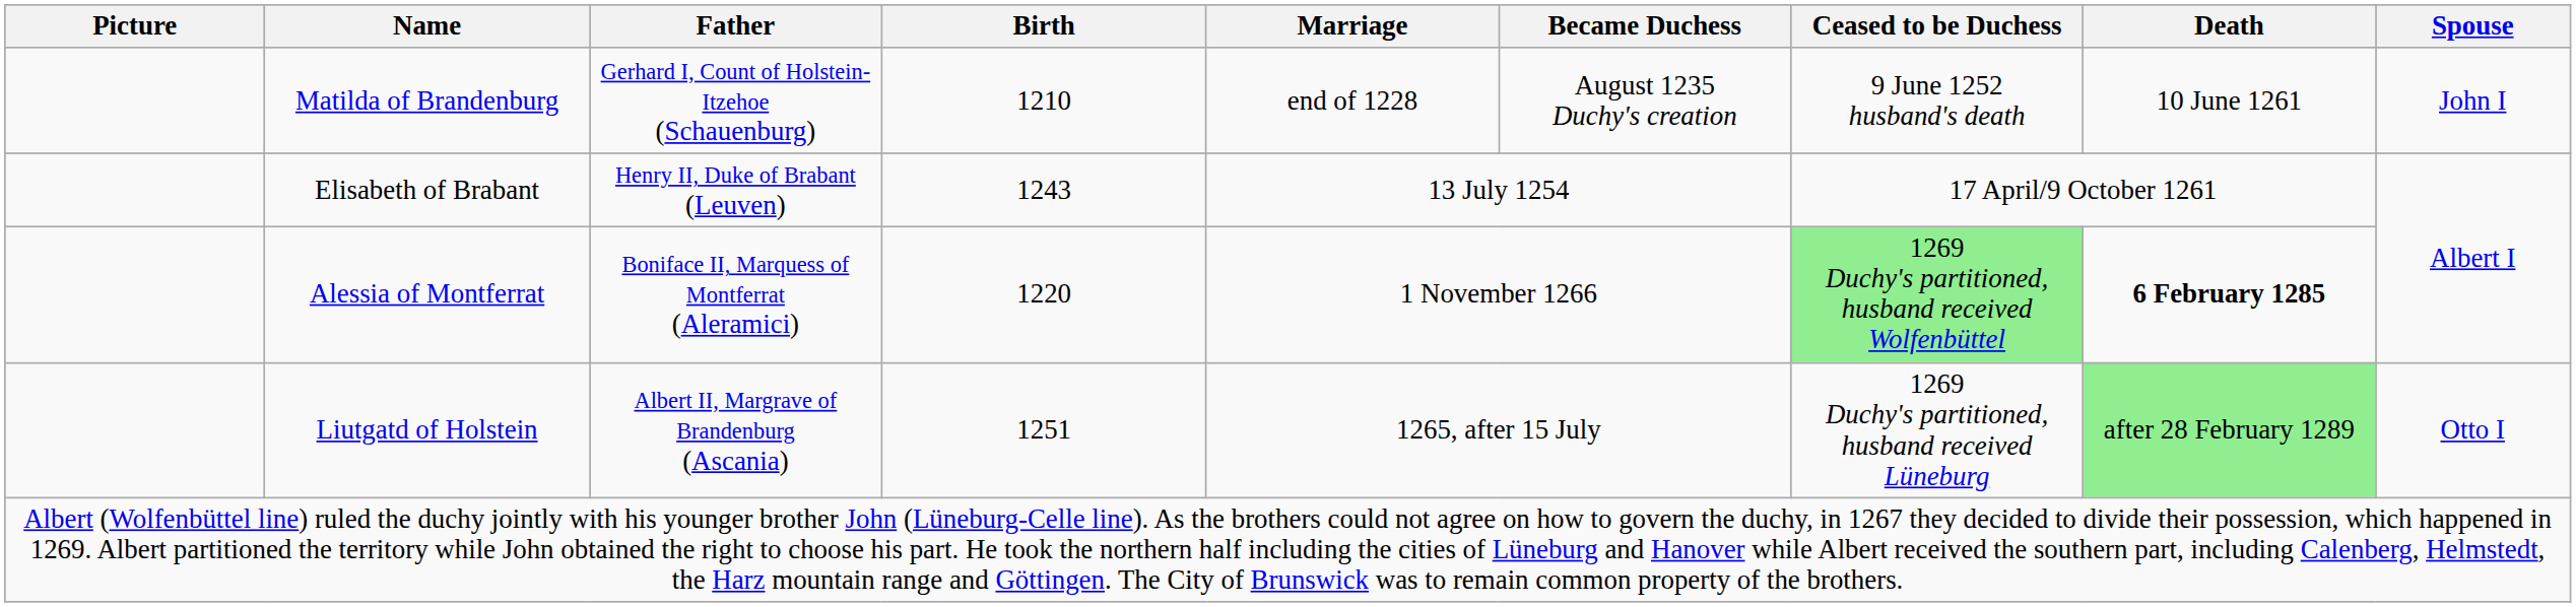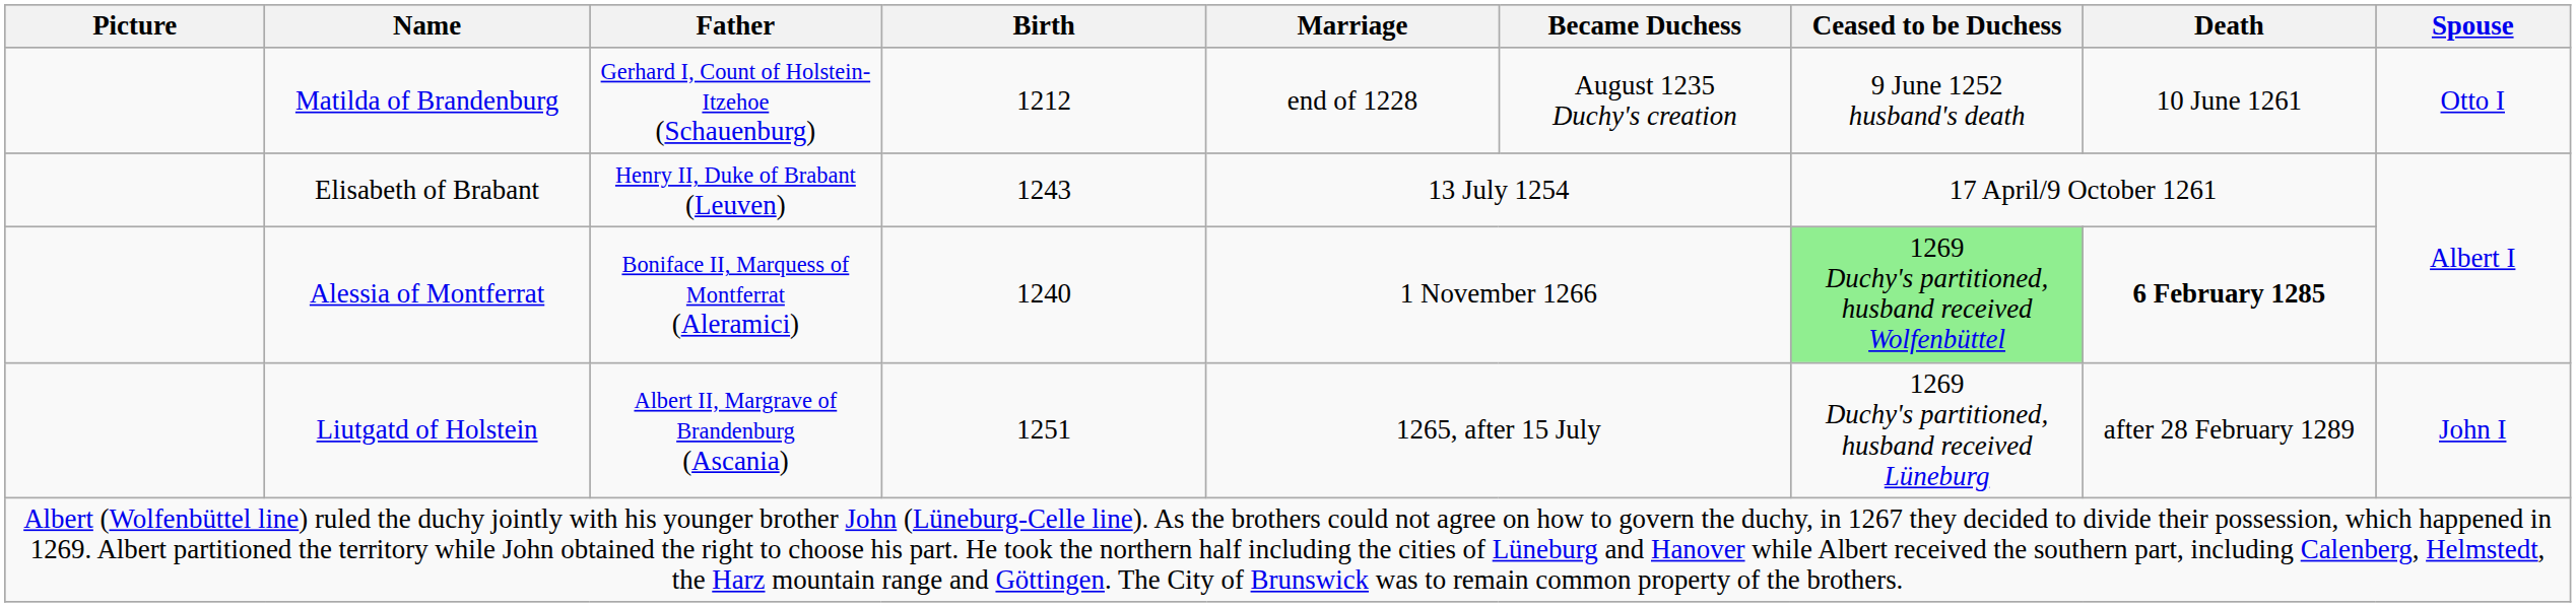 <table width=95% class="wikitable">
 <tr>
 <th width = "8%">Picture</th>
 <th width = "10%">Name</th>
 <th width = "9%">Father</th>
 <th width = "10%">Birth</th>
 <th width = "9%">Marriage</th>
 <th width = "9%">Became Duchess</th>
 <th width = "9%">Ceased to be Duchess</th>
 <th width = "9%">Death</th>
 <th width = "6%"><a href='#'>Spouse</a></th>
 </tr>
 <tr>
 <td align="center"></td>
 <td align="center"><a href='#'>Matilda of Brandenburg</a></td>
 <td align="center"><small><a href='#'>Gerhard I, Count of Holstein-Itzehoe</a></small><br>(<a href='#'>Schauenburg</a>)</td>
-<td align="center">1210</td>
+<td align="center">1212</td>
 <td align="center">end of 1228</td>
 <td align="center">August 1235<br><em>Duchy's creation</em></td>
 <td align="center">9 June 1252<br><em>husband's death</em></td>
 <td align="center">10 June 1261</td>
-<td align="center"><a href='#'>John I</a></td>
+<td align="center"><a href='#'>Otto I</a></td>
 </tr>
 <tr>
 <td align="center"></td>
 <td align="center">Elisabeth of Brabant</td>
 <td align="center"><small><a href='#'>Henry II, Duke of Brabant</a></small><br>(<a href='#'>Leuven</a>)</td>
 <td align="center">1243</td>
 <td align="center" colspan="2">13 July 1254</td>
 <td align="center" colspan="2">17 April/9 October 1261</td>
 <td align="center" rowspan="2"><a href='#'>Albert I</a></td>
 </tr>
 <tr>
 <td align="center"></td>
 <td align="center"><a href='#'>Alessia of Montferrat</a></td>
 <td align="center"><small><a href='#'>Boniface II, Marquess of Montferrat</a></small><br>(<a href='#'>Aleramici</a>)</td>
-<td align="center">1220</td>
+<td align="center">1240</td>
 <td align="center" colspan="2">1 November 1266</td>
 <td align="center" style="background: lightgreen;">1269<br><em>Duchy's partitioned, husband received <a href='#'>Wolfenbüttel</a></em></td>
 <td align="center"><strong>6 February 1285</strong></td>
 </tr>
 <tr>
 <td align="center"></td>
 <td align="center"><a href='#'>Liutgatd of Holstein</a></td>
 <td align="center"><small><a href='#'>Albert II, Margrave of Brandenburg</a></small><br>(<a href='#'>Ascania</a>)</td>
 <td align="center">1251</td>
 <td align="center" colspan="2">1265, after 15 July</td>
 <td align="center">1269<br><em>Duchy's partitioned, husband received <a href='#'>Lüneburg</a></em></td>
-<td align="center" style="background: lightgreen;">after 28 February 1289</td>
-<td align="center"><a href='#'>Otto I</a></td>
+<td align="center">after 28 February 1289</td>
+<td align="center"><a href='#'>John I</a></td>
 </tr>
 <tr>
 <td align="center" colspan="9"><a href='#'>Albert</a> (<a href='#'>Wolfenbüttel line</a>) ruled the duchy jointly with his younger brother <a href='#'>John</a> (<a href='#'>Lüneburg-Celle line</a>). As the brothers could not agree on how to govern the duchy, in 1267 they decided to divide their possession, which happened in 1269. Albert partitioned the territory while John obtained the right to choose his part. He took the northern half including the cities of <a href='#'>Lüneburg</a> and <a href='#'>Hanover</a> while Albert received the southern part, including <a href='#'>Calenberg</a>, <a href='#'>Helmstedt</a>, the <a href='#'>Harz</a> mountain range and <a href='#'>Göttingen</a>. The City of <a href='#'>Brunswick</a> was to remain common property of the brothers.</td>
 </tr>
 </table>
